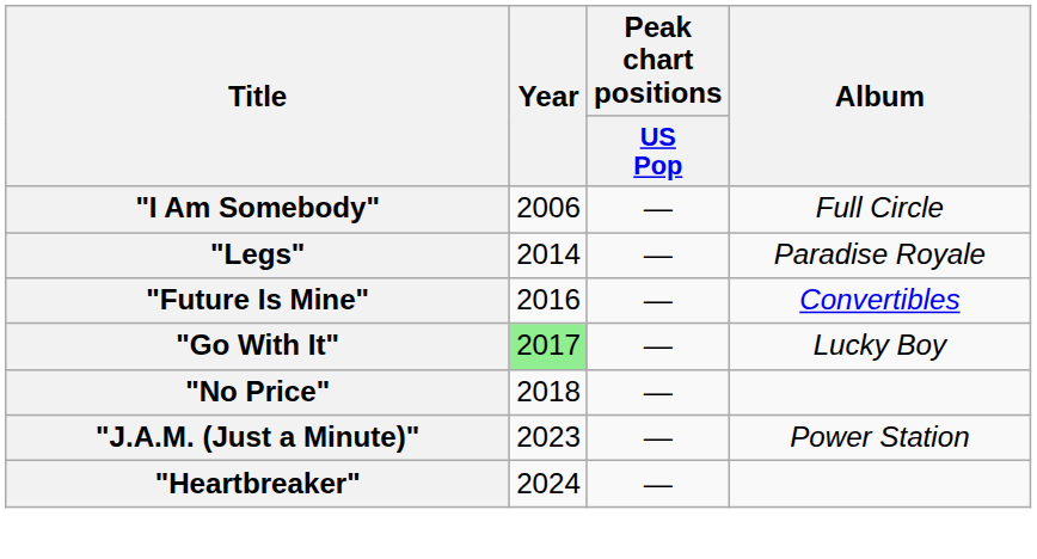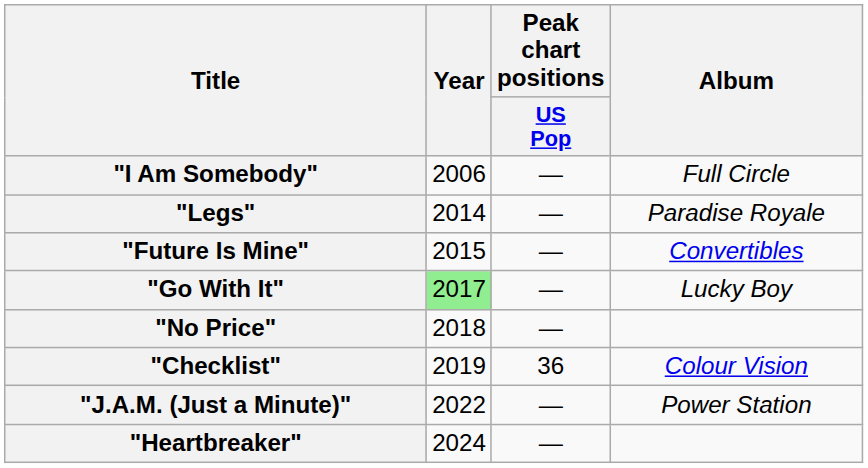 <table class="wikitable plainrowheaders" style="text-align:center;">
 <tr>
 <th scope="col" rowspan="2" style="width:17em;">Title</th>
 <th scope="col" rowspan="2" style="width:1em;">Year</th>
 <th scope="col" colspan="1">Peak chart positions</th>
 <th scope="col" rowspan="2" style="width:10em;">Album</th>
 </tr>
 <tr>
 <th scope="col" style="width:2.5em;font-size:90%;"><a href='#'>US<br>Pop</a><br></th>
 </tr>
 <tr>
 <th scope="row">"I Am Somebody"<br></th>
 <td>2006</td>
 <td>—</td>
 <td><em>Full Circle</em></td>
 </tr>
 <tr>
 <th scope="row">"Legs"<br></th>
 <td>2014</td>
 <td>—</td>
 <td><em>Paradise Royale</em></td>
 </tr>
 <tr>
 <th scope="row">"Future Is Mine"<br></th>
-<td>2016</td>
+<td>2015</td>
 <td>—</td>
 <td><em><a href='#'>Convertibles</a></em></td>
 </tr>
 <tr>
 <th scope="row">"Go With It"<br></th>
 <td style="background: lightgreen;">2017</td>
 <td>—</td>
 <td><em>Lucky Boy</em></td>
 </tr>
 <tr>
 <th scope="row">"No Price"<br></th>
 <td>2018</td>
 <td>—</td>
 <td></td>
 </tr>
 <tr>
+<th scope="row">"Checklist"<br></th>
+<td>2019</td>
+<td>36</td>
+<td><em><a href='#'>Colour Vision</a></em></td>
+</tr>
+<tr>
 <th scope="row">"J.A.M. (Just a Minute)"<br> </th>
-<td>2023</td>
+<td>2022</td>
 <td>—</td>
 <td><em>Power Station</em></td>
 </tr>
 <tr>
 <th scope="row">"Heartbreaker"<br></th>
 <td>2024</td>
 <td>—</td>
 <td></td>
 </tr>
 </table>
